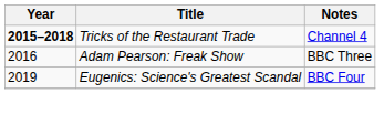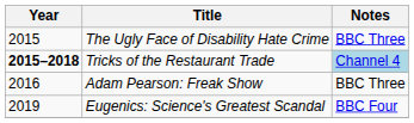 <table class="wikitable">
 <tr>
 <th>Year</th>
 <th>Title</th>
 <th>Notes</th>
 </tr>
 <tr>
+<td>2015</td>
+<td><em>The Ugly Face of Disability Hate Crime</em></td>
+<td><a href='#'>BBC Three</a></td>
+</tr>
+<tr>
 <td><strong>2015–2018</strong></td>
 <td><em>Tricks of the Restaurant Trade</em></td>
-<td><a href='#'>Channel 4</a></td>
+<td style="background: lightblue;"><a href='#'>Channel 4</a></td>
 </tr>
 <tr>
 <td>2016</td>
 <td><em>Adam Pearson: Freak Show</em></td>
 <td>BBC Three</td>
 </tr>
 <tr>
 <td>2019</td>
 <td><em>Eugenics: Science's Greatest Scandal</em></td>
 <td><a href='#'>BBC Four</a></td>
 </tr>
 <tr>
 </tr>
 </table>
